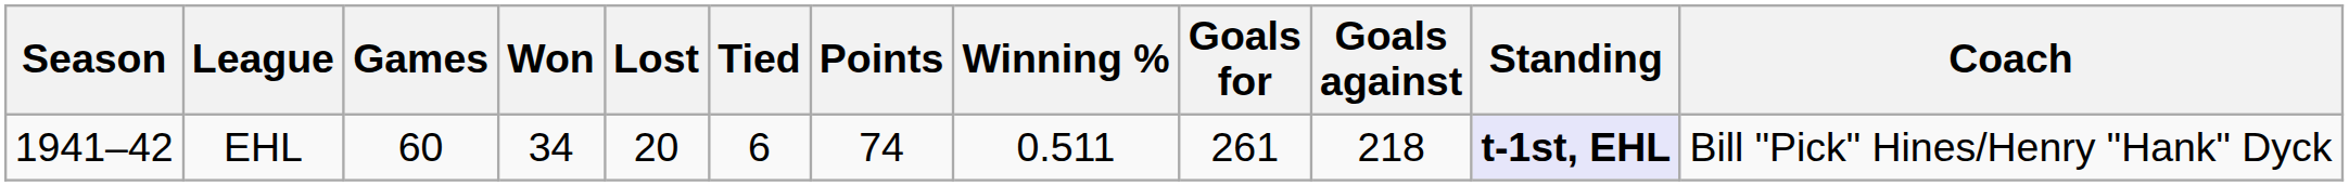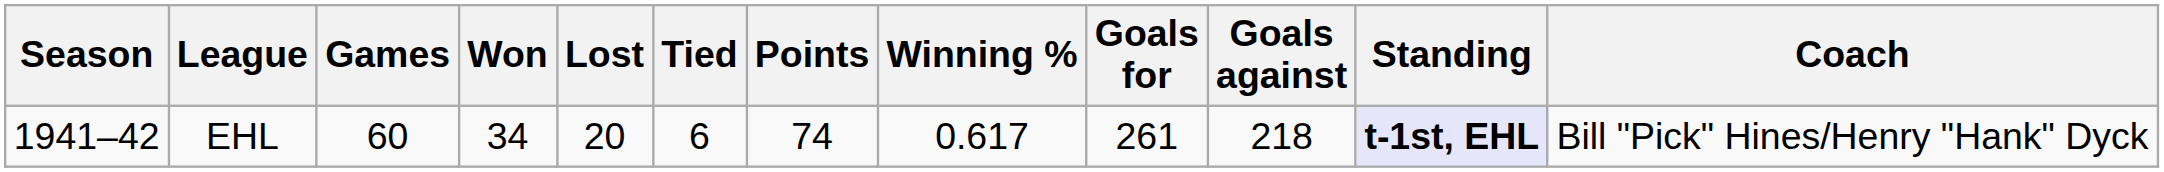 <table class="wikitable" style="text-align:center">
 <tr>
 <th>Season</th>
 <th>League</th>
 <th>Games</th>
 <th>Won</th>
 <th>Lost</th>
 <th>Tied</th>
 <th>Points</th>
 <th>Winning %</th>
 <th>Goals<br>for</th>
 <th>Goals<br>against</th>
 <th>Standing</th>
 <th>Coach</th>
 </tr>
 <tr>
 <td>1941–42</td>
 <td>EHL</td>
 <td>60</td>
 <td>34</td>
 <td>20</td>
 <td>6</td>
 <td>74</td>
-<td>0.511</td>
+<td>0.617</td>
 <td>261</td>
 <td>218</td>
 <td style="background: lavender;"><strong>t-1st, EHL</strong></td>
 <td>Bill "Pick" Hines/Henry "Hank" Dyck</td>
 </tr>
 </table>
